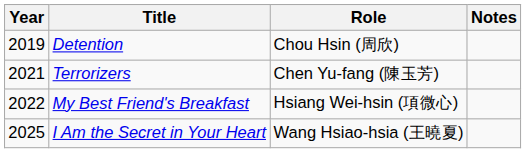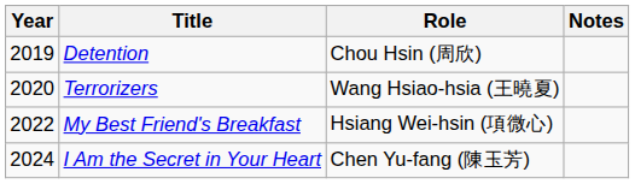 <table class="wikitable">
 <tr>
 <th>Year</th>
 <th>Title</th>
 <th>Role</th>
 <th>Notes</th>
 </tr>
 <tr>
 <td>2019</td>
 <td><em><a href='#'>Detention</a></em></td>
 <td>Chou Hsin (周欣)</td>
 <td></td>
 </tr>
 <tr>
-<td>2021</td>
+<td>2020</td>
 <td><em><a href='#'>Terrorizers</a></em></td>
-<td>Chen Yu-fang (陳玉芳)</td>
+<td>Wang Hsiao-hsia (王曉夏)</td>
 <td></td>
 </tr>
 <tr>
 <td>2022</td>
 <td><em><a href='#'>My Best Friend's Breakfast</a></em></td>
 <td>Hsiang Wei-hsin (項微心)</td>
 <td></td>
 </tr>
 <tr>
-<td>2025</td>
+<td>2024</td>
 <td><em><a href='#'>I Am the Secret in Your Heart</a></em></td>
-<td>Wang Hsiao-hsia (王曉夏)</td>
+<td>Chen Yu-fang (陳玉芳)</td>
 <td></td>
 </tr>
 </table>
